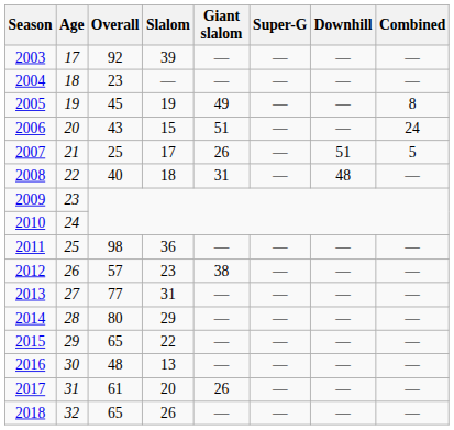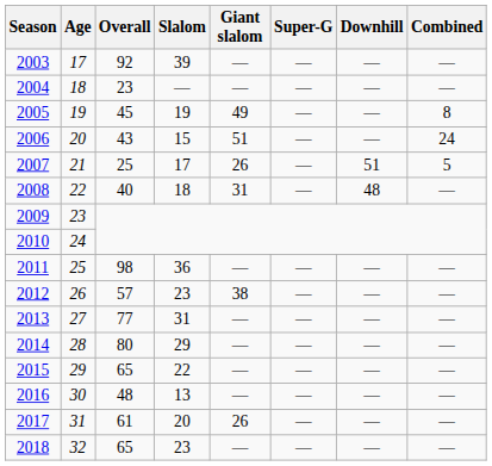 <table class="wikitable" style="text-align:center; font-size: 100%;">
 <tr>
 <th>Season</th>
 <th>Age</th>
 <th>Overall</th>
 <th>Slalom</th>
 <th>Giant<br> slalom </th>
 <th>Super-G</th>
 <th>Downhill</th>
 <th>Combined</th>
 </tr>
 <tr>
 <td><a href='#'>2003</a></td>
 <td><em>17</em></td>
 <td>92</td>
 <td>39</td>
 <td>—</td>
 <td>—</td>
 <td>—</td>
 <td>—</td>
 </tr>
 <tr>
 <td><a href='#'>2004</a></td>
 <td><em>18</em></td>
 <td>23</td>
 <td>—</td>
 <td>—</td>
 <td>—</td>
 <td>—</td>
 <td>—</td>
 </tr>
 <tr>
 <td><a href='#'>2005</a></td>
 <td><em>19</em></td>
 <td>45</td>
 <td>19</td>
 <td>49</td>
 <td>—</td>
 <td>—</td>
 <td>8</td>
 </tr>
 <tr>
 <td><a href='#'>2006</a></td>
 <td><em>20</em></td>
 <td>43</td>
 <td>15</td>
 <td>51</td>
 <td>—</td>
 <td>—</td>
 <td>24</td>
 </tr>
 <tr>
 <td><a href='#'>2007</a></td>
 <td><em>21</em></td>
 <td>25</td>
 <td>17</td>
 <td>26</td>
 <td>—</td>
 <td>51</td>
 <td>5</td>
 </tr>
 <tr>
 <td><a href='#'>2008</a></td>
 <td><em>22</em></td>
 <td>40</td>
 <td>18</td>
 <td>31</td>
 <td>—</td>
 <td>48</td>
 <td>—</td>
 </tr>
 <tr>
 <td><a href='#'>2009</a></td>
 <td><em>23</em></td>
 <td rowspan=2 colspan=6></td>
 </tr>
 <tr>
 <td><a href='#'>2010</a></td>
 <td><em>24</em></td>
 </tr>
 <tr>
 <td><a href='#'>2011</a></td>
 <td><em>25</em></td>
 <td>98</td>
 <td>36</td>
 <td>—</td>
 <td>—</td>
 <td>—</td>
 <td>—</td>
 </tr>
 <tr>
 <td><a href='#'>2012</a></td>
 <td><em>26</em></td>
 <td>57</td>
 <td>23</td>
 <td>38</td>
 <td>—</td>
 <td>—</td>
 <td>—</td>
 </tr>
 <tr>
 <td><a href='#'>2013</a></td>
 <td><em>27</em></td>
 <td>77</td>
 <td>31</td>
 <td>—</td>
 <td>—</td>
 <td>—</td>
 <td>—</td>
 </tr>
 <tr>
 <td><a href='#'>2014</a></td>
 <td><em>28</em></td>
 <td>80</td>
 <td>29</td>
 <td>—</td>
 <td>—</td>
 <td>—</td>
 <td>—</td>
 </tr>
 <tr>
 <td><a href='#'>2015</a></td>
 <td><em>29</em></td>
 <td>65</td>
 <td>22</td>
 <td>—</td>
 <td>—</td>
 <td>—</td>
 <td>—</td>
 </tr>
 <tr>
 <td><a href='#'>2016</a></td>
 <td><em>30</em></td>
 <td>48</td>
 <td>13</td>
 <td>—</td>
 <td>—</td>
 <td>—</td>
 <td>—</td>
 </tr>
 <tr>
 <td><a href='#'>2017</a></td>
 <td><em>31</em></td>
 <td>61</td>
 <td>20</td>
 <td>26</td>
 <td>—</td>
 <td>—</td>
 <td>—</td>
 </tr>
 <tr>
 <td><a href='#'>2018</a></td>
 <td><em>32</em></td>
 <td>65</td>
-<td>26</td>
+<td>23</td>
 <td>—</td>
 <td>—</td>
 <td>—</td>
 <td>—</td>
 </tr>
 </table>
